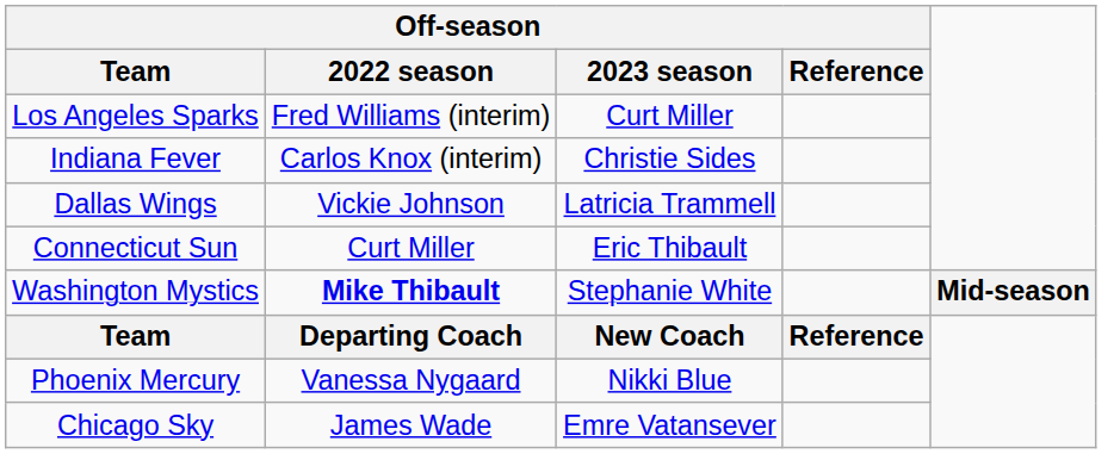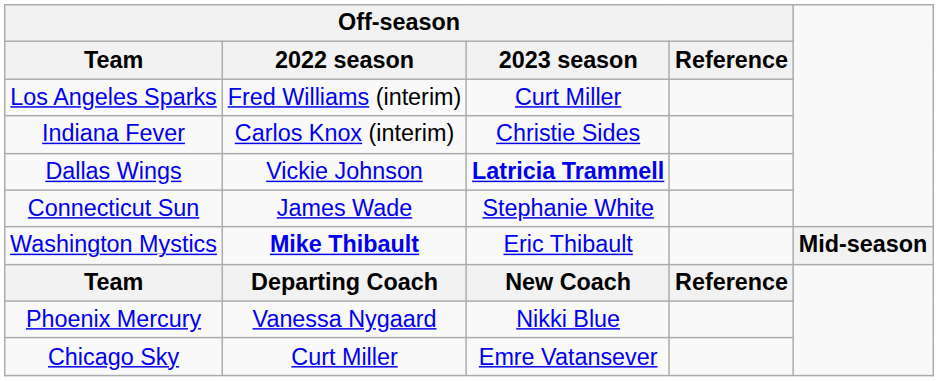 <table class="wikitable" style="text-align: center;">
 <tr>
 <th colspan="4">Off-season</th>
 </tr>
 <tr>
 <th>Team</th>
 <th>2022 season</th>
 <th>2023 season</th>
 <th>Reference</th>
 </tr>
 <tr>
 <td><a href='#'>Los Angeles Sparks</a></td>
 <td><a href='#'>Fred Williams</a> (interim)</td>
 <td><a href='#'>Curt Miller</a></td>
 <td></td>
 </tr>
 <tr>
 <td><a href='#'>Indiana Fever</a></td>
 <td><a href='#'>Carlos Knox</a> (interim)</td>
 <td><a href='#'>Christie Sides</a></td>
 <td></td>
 </tr>
 <tr>
 <td><a href='#'>Dallas Wings</a></td>
 <td><a href='#'>Vickie Johnson</a></td>
-<td><a href='#'>Latricia Trammell</a></td>
+<td><strong><a href='#'>Latricia Trammell</a></strong></td>
 <td></td>
 </tr>
 <tr>
 <td><a href='#'>Connecticut Sun</a></td>
-<td><a href='#'>Curt Miller</a></td>
-<td><a href='#'>Eric Thibault</a></td>
+<td><a href='#'>James Wade</a></td>
+<td><a href='#'>Stephanie White</a></td>
 <td></td>
 </tr>
 <tr>
 <td><a href='#'>Washington Mystics</a></td>
 <td><strong><a href='#'>Mike Thibault</a></strong></td>
-<td><a href='#'>Stephanie White</a></td>
+<td><a href='#'>Eric Thibault</a></td>
 <td></td>
 <th colspan="4">Mid-season</th>
 </tr>
 <tr>
 <th>Team</th>
 <th>Departing Coach</th>
 <th>New Coach</th>
 <th>Reference</th>
 </tr>
 <tr>
 <td><a href='#'>Phoenix Mercury</a></td>
 <td><a href='#'>Vanessa Nygaard</a></td>
 <td><a href='#'>Nikki Blue</a></td>
 <td></td>
 </tr>
 <tr>
 <td><a href='#'>Chicago Sky</a></td>
-<td><a href='#'>James Wade</a></td>
+<td><a href='#'>Curt Miller</a></td>
 <td><a href='#'>Emre Vatansever</a></td>
 <td></td>
 </tr>
 </table>
